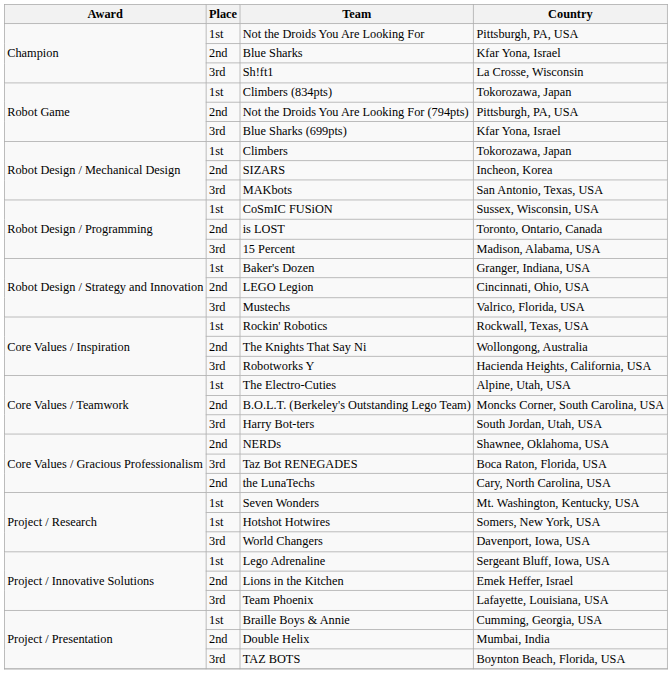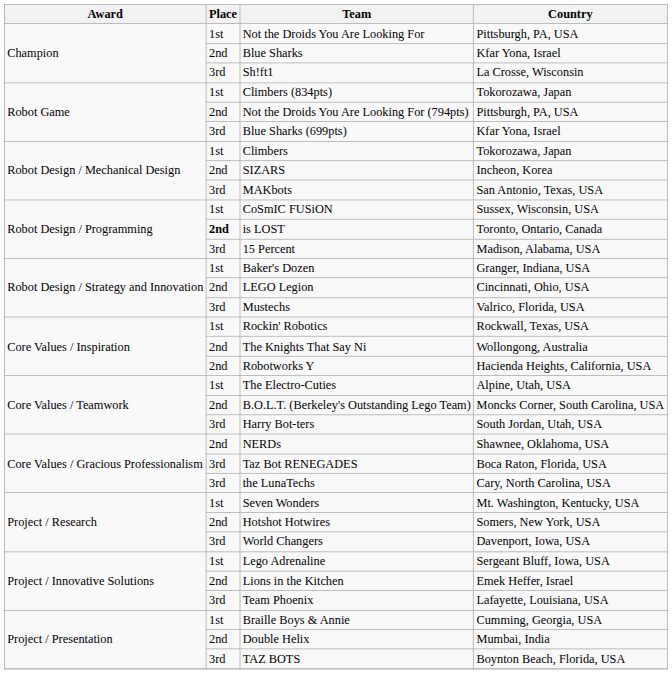 <table class="wikitable">
 <tr>
 <th>Award</th>
 <th>Place</th>
 <th>Team</th>
 <th>Country</th>
 </tr>
 <tr>
 <td rowspan="3">Champion</td>
 <td>1st</td>
 <td>Not the Droids You Are Looking For</td>
 <td>Pittsburgh, PA, USA</td>
 </tr>
 <tr>
 <td>2nd</td>
 <td>Blue Sharks</td>
 <td>Kfar Yona, Israel</td>
 </tr>
 <tr>
 <td>3rd</td>
 <td>Sh!ft1</td>
 <td>La Crosse, Wisconsin</td>
 </tr>
 <tr>
 <td rowspan="3">Robot Game</td>
 <td>1st</td>
 <td>Climbers (834pts)</td>
 <td>Tokorozawa, Japan</td>
 </tr>
 <tr>
 <td>2nd</td>
 <td>Not the Droids You Are Looking For (794pts)</td>
 <td>Pittsburgh, PA, USA</td>
 </tr>
 <tr>
 <td>3rd</td>
 <td>Blue Sharks (699pts)</td>
 <td>Kfar Yona, Israel</td>
 </tr>
 <tr>
 <td rowspan="3">Robot Design / Mechanical Design</td>
 <td>1st</td>
 <td>Climbers</td>
 <td>Tokorozawa, Japan</td>
 </tr>
 <tr>
 <td>2nd</td>
 <td>SIZARS</td>
 <td>Incheon, Korea</td>
 </tr>
 <tr>
 <td>3rd</td>
 <td>MAKbots</td>
 <td>San Antonio, Texas, USA</td>
 </tr>
 <tr>
 <td rowspan="3">Robot Design / Programming</td>
 <td>1st</td>
 <td>CoSmIC FUSiON</td>
 <td>Sussex, Wisconsin, USA</td>
 </tr>
 <tr>
-<td>2nd</td>
+<td><strong>2nd</strong></td>
 <td>is LOST</td>
 <td>Toronto, Ontario, Canada</td>
 </tr>
 <tr>
 <td>3rd</td>
 <td>15 Percent</td>
 <td>Madison, Alabama, USA</td>
 </tr>
 <tr>
 <td rowspan="3">Robot Design / Strategy and Innovation</td>
 <td>1st</td>
 <td>Baker's Dozen</td>
 <td>Granger, Indiana, USA</td>
 </tr>
 <tr>
 <td>2nd</td>
 <td>LEGO Legion</td>
 <td>Cincinnati, Ohio, USA</td>
 </tr>
 <tr>
 <td>3rd</td>
 <td>Mustechs</td>
 <td>Valrico, Florida, USA</td>
 </tr>
 <tr>
 <td rowspan="3">Core Values / Inspiration</td>
 <td>1st</td>
 <td>Rockin' Robotics</td>
 <td>Rockwall, Texas, USA</td>
 </tr>
 <tr>
 <td>2nd</td>
 <td>The Knights That Say Ni</td>
 <td>Wollongong, Australia</td>
 </tr>
 <tr>
-<td>3rd</td>
+<td>2nd</td>
 <td>Robotworks Y</td>
 <td>Hacienda Heights, California, USA</td>
 </tr>
 <tr>
 <td rowspan="3">Core Values / Teamwork</td>
 <td>1st</td>
 <td>The Electro‐Cuties</td>
 <td>Alpine, Utah, USA</td>
 </tr>
 <tr>
 <td>2nd</td>
 <td>B.O.L.T. (Berkeley's Outstanding Lego Team)</td>
 <td>Moncks Corner, South Carolina, USA</td>
 </tr>
 <tr>
 <td>3rd</td>
 <td>Harry Bot‐ters</td>
 <td>South Jordan, Utah, USA</td>
 </tr>
 <tr>
 <td rowspan="3">Core Values / Gracious Professionalism</td>
 <td>2nd</td>
 <td>NERDs</td>
 <td>Shawnee, Oklahoma, USA</td>
 </tr>
 <tr>
 <td>3rd</td>
 <td>Taz Bot RENEGADES</td>
 <td>Boca Raton, Florida, USA</td>
 </tr>
 <tr>
-<td>2nd</td>
+<td>3rd</td>
 <td>the LunaTechs</td>
 <td>Cary, North Carolina, USA</td>
 </tr>
 <tr>
 <td rowspan="3">Project / Research</td>
 <td>1st</td>
 <td>Seven Wonders</td>
 <td>Mt. Washington, Kentucky, USA</td>
 </tr>
 <tr>
-<td>1st</td>
+<td>2nd</td>
 <td>Hotshot Hotwires</td>
 <td>Somers, New York, USA</td>
 </tr>
 <tr>
 <td>3rd</td>
 <td>World Changers</td>
 <td>Davenport, Iowa, USA</td>
 </tr>
 <tr>
 <td rowspan="3">Project / Innovative Solutions</td>
 <td>1st</td>
 <td>Lego Adrenaline</td>
 <td>Sergeant Bluff, Iowa, USA</td>
 </tr>
 <tr>
 <td>2nd</td>
 <td>Lions in the Kitchen</td>
 <td>Emek Heffer, Israel</td>
 </tr>
 <tr>
 <td>3rd</td>
 <td>Team Phoenix</td>
 <td>Lafayette, Louisiana, USA</td>
 </tr>
 <tr>
 <td rowspan="3">Project / Presentation</td>
 <td>1st</td>
 <td>Braille Boys & Annie</td>
 <td>Cumming, Georgia, USA</td>
 </tr>
 <tr>
 <td>2nd</td>
 <td>Double Helix</td>
 <td>Mumbai, India</td>
 </tr>
 <tr>
 <td>3rd</td>
 <td>TAZ BOTS</td>
 <td>Boynton Beach, Florida, USA</td>
 </tr>
 <tr>
 </tr>
 </table>
